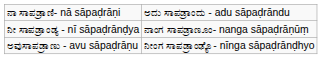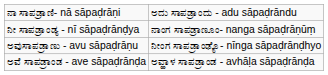 <table class="wikitable">
 <tr>
 <td>ನಾ ಸಾಪಡ್ರಾಣಿ- nā sāpaḍrāṇi</td>
 <td>ಅದು ಸಾಪಡ್ರಾಂದು - adu sāpaḍrāndu</td>
 </tr>
 <tr>
 <td>ನೀ ಸಾಪಡ್ರಾಂಡ್ಯ - nī sāpaḍrānḍya</td>
 <td>ನಾಂಗ ಸಾಪಡ್ರಾಣೂಂ- nanga sāpaḍrāṇūṃ</td>
 </tr>
 <tr>
 <td>ಅವುಸಾಪಡ್ರಾಣು - avu sāpaḍrāṇu</td>
 <td>ನೀಂಗ ಸಾಪಡ್ರಾಂಢ್ಯೊ- nīnga sāpaḍrānḍhyo</td>
 </tr>
+<tr>
+<td>ಅವೆ ಸಾಪಡ್ರಾಂಡ - ave sāpaḍrānḍa</td>
+<td>ಅವ್ಹಾಳ ಸಾಪಡ್ರಾಂಡ - avhāḷa sāpaḍrānḍa</td>
+</tr>
 </table>
